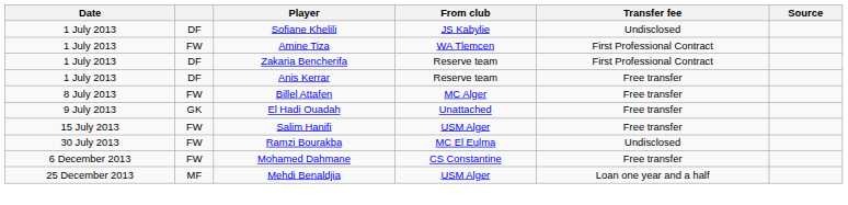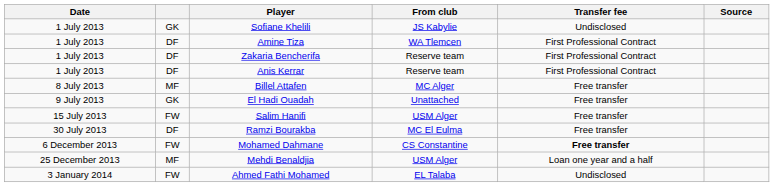 <table class="wikitable sortable" style="width:70%; text-align:center; font-size:85%; text-align:centre;">
 <tr>
 <th>Date</th>
 <th></th>
 <th>Player</th>
 <th>From club</th>
 <th>Transfer fee</th>
 <th>Source</th>
 </tr>
 <tr>
 <td>1 July 2013</td>
-<td>DF</td>
+<td>GK</td>
 <td> <a href='#'>Sofiane Khelili</a></td>
 <td><a href='#'>JS Kabylie</a></td>
 <td>Undisclosed</td>
 <td></td>
 </tr>
 <tr>
 <td>1 July 2013</td>
-<td>FW</td>
+<td>DF</td>
 <td> <a href='#'>Amine Tiza</a></td>
 <td><a href='#'>WA Tlemcen</a></td>
 <td>First Professional Contract</td>
 <td></td>
 </tr>
 <tr>
 <td>1 July 2013</td>
 <td>DF</td>
 <td> <a href='#'>Zakaria Bencherifa</a></td>
 <td>Reserve team</td>
 <td>First Professional Contract</td>
 <td></td>
 </tr>
 <tr>
 <td>1 July 2013</td>
 <td>DF</td>
 <td> <a href='#'>Anis Kerrar</a></td>
 <td>Reserve team</td>
-<td>Free transfer</td>
+<td>First Professional Contract</td>
 <td></td>
 </tr>
 <tr>
 <td>8 July 2013</td>
-<td>FW</td>
+<td>MF</td>
 <td> <a href='#'>Billel Attafen</a></td>
 <td><a href='#'>MC Alger</a></td>
 <td>Free transfer</td>
 <td></td>
 </tr>
 <tr>
 <td>9 July 2013</td>
 <td>GK</td>
 <td> <a href='#'>El Hadi Ouadah</a></td>
 <td><a href='#'>Unattached</a></td>
 <td>Free transfer</td>
 <td></td>
 </tr>
 <tr>
 <td>15 July 2013</td>
 <td>FW</td>
 <td> <a href='#'>Salim Hanifi</a></td>
 <td><a href='#'>USM Alger</a></td>
 <td>Free transfer</td>
 <td></td>
 </tr>
 <tr>
 <td>30 July 2013</td>
-<td>FW</td>
+<td>DF</td>
 <td> <a href='#'>Ramzi Bourakba</a></td>
 <td><a href='#'>MC El Eulma</a></td>
-<td>Undisclosed</td>
+<td>Free transfer</td>
 <td></td>
 </tr>
 <tr>
 <td>6 December 2013</td>
 <td>FW</td>
 <td> <a href='#'>Mohamed Dahmane</a></td>
 <td><a href='#'>CS Constantine</a></td>
-<td>Free transfer</td>
+<td><strong>Free transfer</strong></td>
 <td></td>
 </tr>
 <tr>
 <td>25 December 2013</td>
 <td>MF</td>
 <td> <a href='#'>Mehdi Benaldjia</a></td>
 <td><a href='#'>USM Alger</a></td>
 <td>Loan one year and a half</td>
 <td></td>
 </tr>
+<tr>
+<td>3 January 2014</td>
+<td>FW</td>
+<td> <a href='#'>Ahmed Fathi Mohamed</a></td>
+<td> <a href='#'>EL Talaba</a></td>
+<td>Undisclosed</td>
+<td></td>
+</tr>
 </table>
